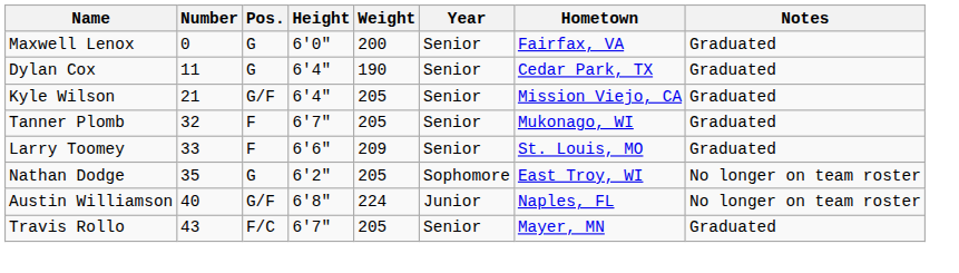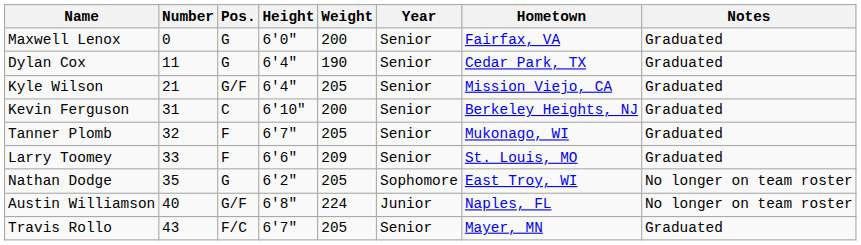 <table class="wikitable sortable" border="1">
 <tr>
 <th>Name</th>
 <th>Number</th>
 <th>Pos.</th>
 <th>Height</th>
 <th>Weight</th>
 <th>Year</th>
 <th>Hometown</th>
 <th class="unsortable">Notes</th>
 </tr>
 <tr>
 <td>Maxwell Lenox</td>
 <td>0</td>
 <td>G</td>
 <td>6'0"</td>
 <td>200</td>
 <td>Senior</td>
 <td><a href='#'>Fairfax, VA</a></td>
 <td>Graduated</td>
 </tr>
 <tr>
 <td>Dylan Cox</td>
 <td>11</td>
 <td>G</td>
 <td>6'4"</td>
 <td>190</td>
 <td>Senior</td>
 <td><a href='#'>Cedar Park, TX</a></td>
 <td>Graduated</td>
 </tr>
 <tr>
 <td>Kyle Wilson</td>
 <td>21</td>
 <td>G/F</td>
 <td>6'4"</td>
 <td>205</td>
 <td>Senior</td>
 <td><a href='#'>Mission Viejo, CA</a></td>
+<td>Graduated</td>
+</tr>
+<tr>
+<td>Kevin Ferguson</td>
+<td>31</td>
+<td>C</td>
+<td>6'10"</td>
+<td>200</td>
+<td>Senior</td>
+<td><a href='#'>Berkeley Heights, NJ</a></td>
 <td>Graduated</td>
 </tr>
 <tr>
 <td>Tanner Plomb</td>
 <td>32</td>
 <td>F</td>
 <td>6'7"</td>
 <td>205</td>
 <td>Senior</td>
 <td><a href='#'>Mukonago, WI</a></td>
 <td>Graduated</td>
 </tr>
 <tr>
 <td>Larry Toomey</td>
 <td>33</td>
 <td>F</td>
 <td>6'6"</td>
 <td>209</td>
 <td>Senior</td>
 <td><a href='#'>St. Louis, MO</a></td>
 <td>Graduated</td>
 </tr>
 <tr>
 <td>Nathan Dodge</td>
 <td>35</td>
 <td>G</td>
 <td>6'2"</td>
 <td>205</td>
 <td>Sophomore</td>
 <td><a href='#'>East Troy, WI</a></td>
 <td>No longer on team roster</td>
 </tr>
 <tr>
 <td>Austin Williamson</td>
 <td>40</td>
 <td>G/F</td>
 <td>6'8"</td>
 <td>224</td>
 <td>Junior</td>
 <td><a href='#'>Naples, FL</a></td>
 <td>No longer on team roster</td>
 </tr>
 <tr>
 <td>Travis Rollo</td>
 <td>43</td>
 <td>F/C</td>
 <td>6'7"</td>
 <td>205</td>
 <td>Senior</td>
 <td><a href='#'>Mayer, MN</a></td>
 <td>Graduated</td>
 </tr>
 </table>
